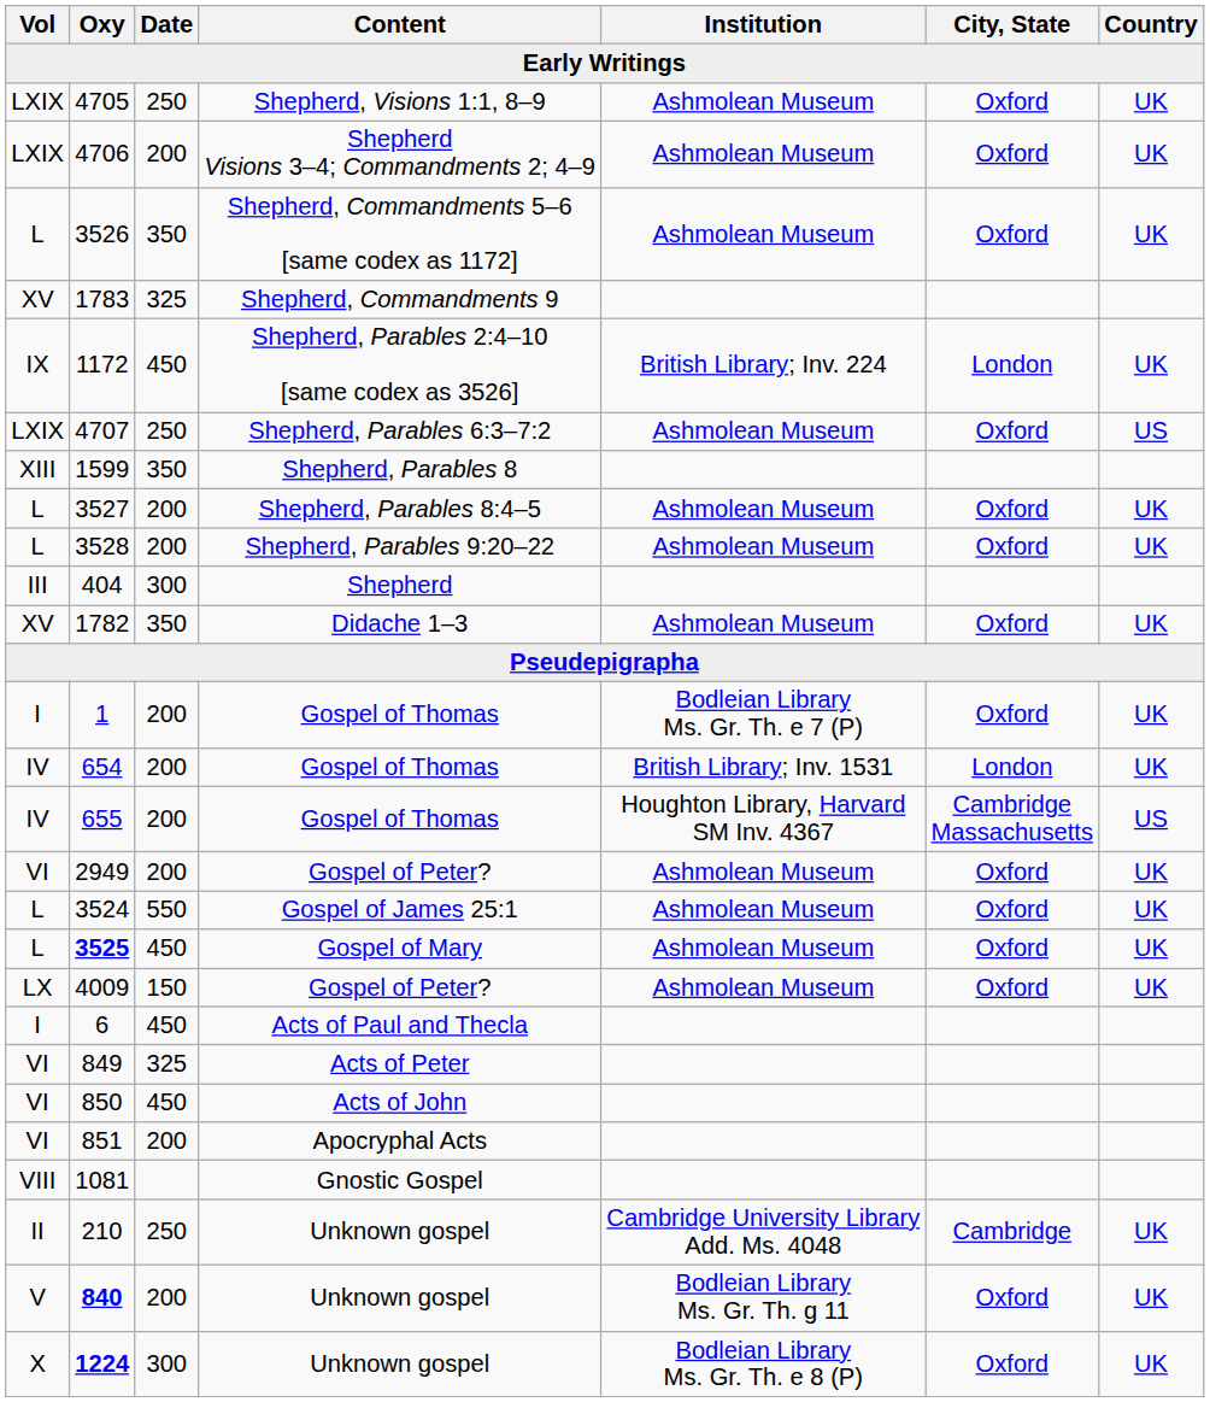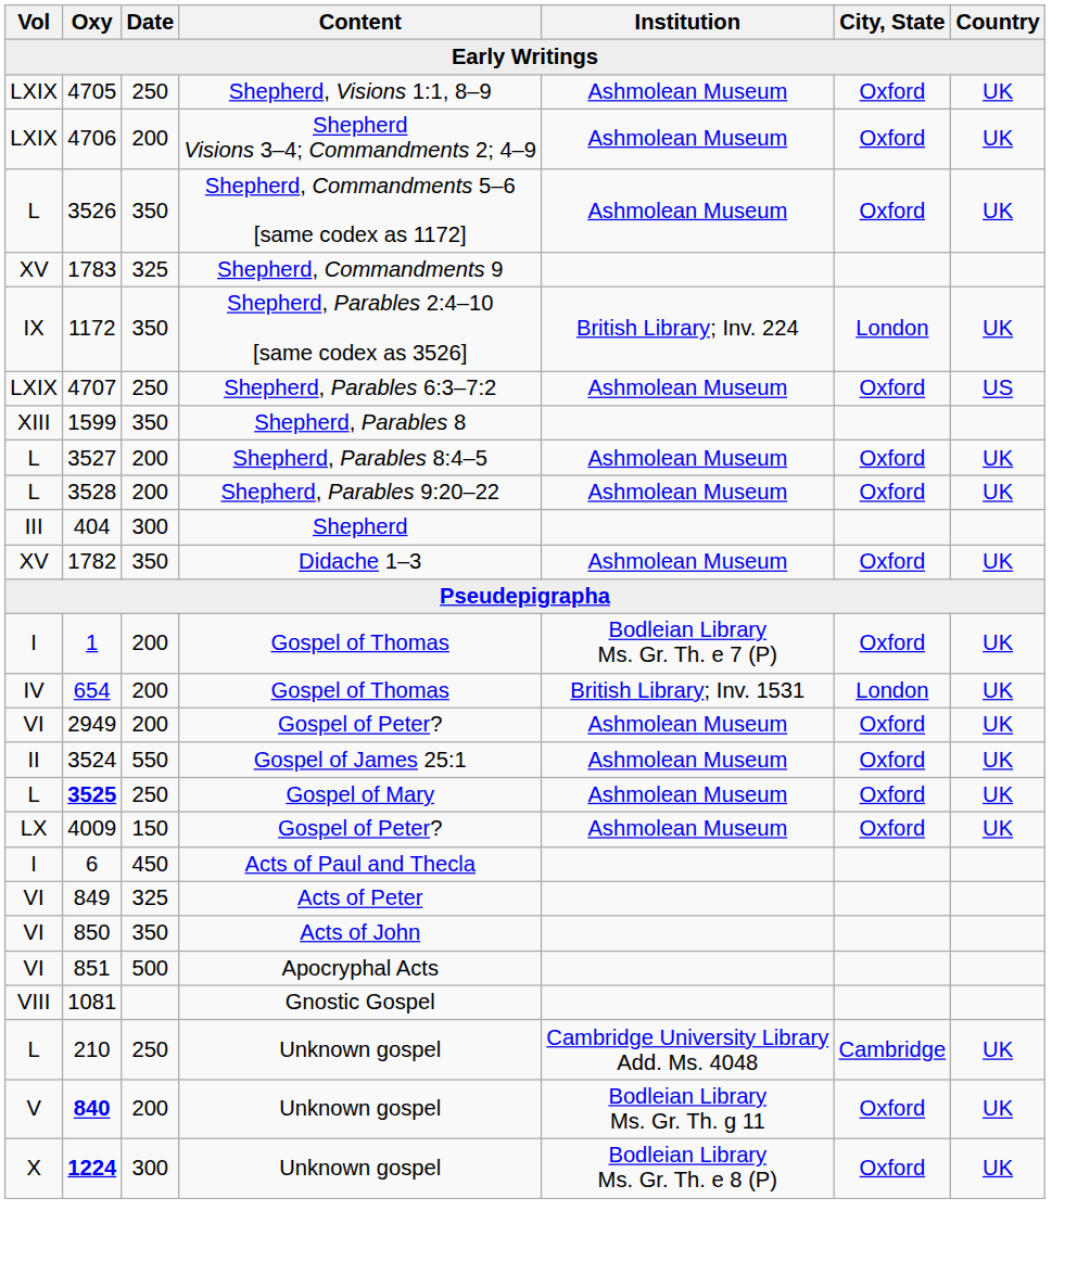 <table class="wikitable sortable" style="text-align:center">
 <tr>
 <th>Vol</th>
 <th>Oxy</th>
 <th>Date</th>
 <th>Content</th>
 <th>Institution</th>
 <th>City, State</th>
 <th>Country</th>
 </tr>
 <tr>
 <td Colspan=7 style="background:#eeeeee"><strong>Early Writings</strong></td>
 </tr>
 <tr>
 <td>LXIX</td>
 <td>4705</td>
 <td>250</td>
 <td><a href='#'>Shepherd</a>, <em>Visions</em> 1:1, 8–9</td>
 <td><a href='#'>Ashmolean Museum</a></td>
 <td><a href='#'>Oxford</a></td>
 <td><a href='#'>UK</a></td>
 </tr>
 <tr>
 <td>LXIX</td>
 <td>4706</td>
 <td>200</td>
 <td><a href='#'>Shepherd</a><br><em>Visions</em> 3–4; <em>Commandments</em> 2; 4–9</td>
 <td><a href='#'>Ashmolean Museum</a></td>
 <td><a href='#'>Oxford</a></td>
 <td><a href='#'>UK</a></td>
 </tr>
 <tr>
 <td>L</td>
 <td>3526</td>
 <td>350</td>
 <td><a href='#'>Shepherd</a>, <em>Commandments</em> 5–6<br><br><span>[same codex as 1172]</span></td>
 <td><a href='#'>Ashmolean Museum</a></td>
 <td><a href='#'>Oxford</a></td>
 <td><a href='#'>UK</a></td>
 </tr>
 <tr>
 <td>XV</td>
 <td>1783</td>
 <td>325</td>
 <td><a href='#'>Shepherd</a>, <em>Commandments</em> 9</td>
 <td></td>
 <td></td>
 <td></td>
 </tr>
 <tr>
 <td>IX</td>
 <td>1172</td>
-<td>450</td>
+<td>350</td>
 <td><a href='#'>Shepherd</a>, <em>Parables</em> 2:4–10<br><br>[same codex as 3526]</td>
 <td><a href='#'>British Library</a>; Inv. 224</td>
 <td><a href='#'>London</a></td>
 <td><a href='#'>UK</a></td>
 </tr>
 <tr>
 <td>LXIX</td>
 <td>4707</td>
 <td>250</td>
 <td><a href='#'>Shepherd</a>, <em>Parables</em> 6:3–7:2</td>
 <td><a href='#'>Ashmolean Museum</a></td>
 <td><a href='#'>Oxford</a></td>
 <td><a href='#'>US</a></td>
 </tr>
 <tr>
 <td>XIII</td>
 <td>1599</td>
 <td>350</td>
 <td><a href='#'>Shepherd</a>, <em>Parables</em> 8</td>
 <td></td>
 <td></td>
 <td></td>
 </tr>
 <tr>
 <td>L</td>
 <td>3527</td>
 <td>200</td>
 <td><a href='#'>Shepherd</a>, <em>Parables</em> 8:4–5</td>
 <td><a href='#'>Ashmolean Museum</a></td>
 <td><a href='#'>Oxford</a></td>
 <td><a href='#'>UK</a></td>
 </tr>
 <tr>
 <td>L</td>
 <td>3528</td>
 <td>200</td>
 <td><a href='#'>Shepherd</a>, <em>Parables</em> 9:20–22</td>
 <td><a href='#'>Ashmolean Museum</a></td>
 <td><a href='#'>Oxford</a></td>
 <td><a href='#'>UK</a></td>
 </tr>
 <tr>
 <td>III</td>
 <td>404</td>
 <td>300</td>
 <td><a href='#'>Shepherd</a></td>
 <td></td>
 <td></td>
 <td></td>
 </tr>
 <tr>
 <td>XV</td>
 <td>1782</td>
 <td>350</td>
 <td><a href='#'>Didache</a> 1–3</td>
 <td><a href='#'>Ashmolean Museum</a></td>
 <td><a href='#'>Oxford</a></td>
 <td><a href='#'>UK</a></td>
 </tr>
 <tr>
 <td Colspan=7 style="background:#eeeeee"><strong><a href='#'>Pseudepigrapha</a></strong></td>
 </tr>
 <tr>
 <td>I</td>
 <td><a href='#'>1</a></td>
 <td>200</td>
 <td><a href='#'>Gospel of Thomas</a></td>
 <td><a href='#'>Bodleian Library</a><br>Ms. Gr. Th. e 7 (P)</td>
 <td><a href='#'>Oxford</a></td>
 <td><a href='#'>UK</a></td>
 </tr>
 <tr>
 <td>IV</td>
 <td><a href='#'>654</a></td>
 <td>200</td>
 <td><a href='#'>Gospel of Thomas</a></td>
 <td><a href='#'>British Library</a>; Inv. 1531</td>
 <td><a href='#'>London</a></td>
 <td><a href='#'>UK</a></td>
 </tr>
 <tr>
-<td>IV</td>
-<td><a href='#'>655</a></td>
-<td>200</td>
-<td><a href='#'>Gospel of Thomas</a></td>
-<td>Houghton Library, <a href='#'>Harvard</a><br>SM Inv. 4367</td>
-<td><a href='#'>Cambridge</a><br><a href='#'>Massachusetts</a></td>
-<td><a href='#'>US</a></td>
-</tr>
-<tr>
 <td>VI</td>
 <td>2949</td>
 <td>200</td>
 <td><a href='#'>Gospel of Peter</a>?</td>
 <td><a href='#'>Ashmolean Museum</a></td>
 <td><a href='#'>Oxford</a></td>
 <td><a href='#'>UK</a></td>
 </tr>
 <tr>
-<td>L</td>
+<td>II</td>
 <td>3524</td>
 <td>550</td>
 <td><a href='#'>Gospel of James</a> 25:1</td>
 <td><a href='#'>Ashmolean Museum</a></td>
 <td><a href='#'>Oxford</a></td>
 <td><a href='#'>UK</a></td>
 </tr>
 <tr>
 <td>L</td>
 <td><strong><a href='#'>3525</a></strong></td>
-<td>450</td>
+<td>250</td>
 <td><a href='#'>Gospel of Mary</a></td>
 <td><a href='#'>Ashmolean Museum</a></td>
 <td><a href='#'>Oxford</a></td>
 <td><a href='#'>UK</a></td>
 </tr>
 <tr>
 <td>LX</td>
 <td>4009</td>
 <td>150</td>
 <td><a href='#'>Gospel of Peter</a>?</td>
 <td><a href='#'>Ashmolean Museum</a></td>
 <td><a href='#'>Oxford</a></td>
 <td><a href='#'>UK</a></td>
 </tr>
 <tr>
 <td>I</td>
 <td>6</td>
 <td>450</td>
 <td><a href='#'>Acts of Paul and Thecla</a></td>
 <td></td>
 <td></td>
 <td></td>
 </tr>
 <tr>
 <td>VI</td>
 <td>849</td>
 <td>325</td>
 <td><a href='#'>Acts of Peter</a></td>
 <td></td>
 <td></td>
 <td></td>
 </tr>
 <tr>
 <td>VI</td>
 <td>850</td>
-<td>450</td>
+<td>350</td>
 <td><a href='#'>Acts of John</a></td>
 <td></td>
 <td></td>
 <td></td>
 </tr>
 <tr>
 <td>VI</td>
 <td>851</td>
-<td>200</td>
+<td>500</td>
 <td>Apocryphal Acts</td>
 <td></td>
 <td></td>
 <td></td>
 </tr>
 <tr>
 <td>VIII</td>
 <td>1081</td>
 <td></td>
 <td>Gnostic Gospel</td>
 <td></td>
 <td></td>
 <td></td>
 </tr>
 <tr>
-<td>II</td>
+<td>L</td>
 <td>210</td>
 <td>250</td>
 <td>Unknown gospel</td>
 <td><a href='#'>Cambridge University Library</a><br>Add. Ms. 4048</td>
 <td><a href='#'>Cambridge</a></td>
 <td><a href='#'>UK</a></td>
 </tr>
 <tr>
 <td>V</td>
 <td><strong><a href='#'>840</a></strong></td>
 <td>200</td>
 <td>Unknown gospel</td>
 <td><a href='#'>Bodleian Library</a><br>Ms. Gr. Th. g 11</td>
 <td><a href='#'>Oxford</a></td>
 <td><a href='#'>UK</a></td>
 </tr>
 <tr>
 <td>X</td>
 <td><strong><a href='#'>1224</a></strong></td>
 <td>300</td>
 <td>Unknown gospel</td>
 <td><a href='#'>Bodleian Library</a><br>Ms. Gr. Th. e 8 (P)</td>
 <td><a href='#'>Oxford</a></td>
 <td><a href='#'>UK</a></td>
 </tr>
 <tr>
 </tr>
 </table>
